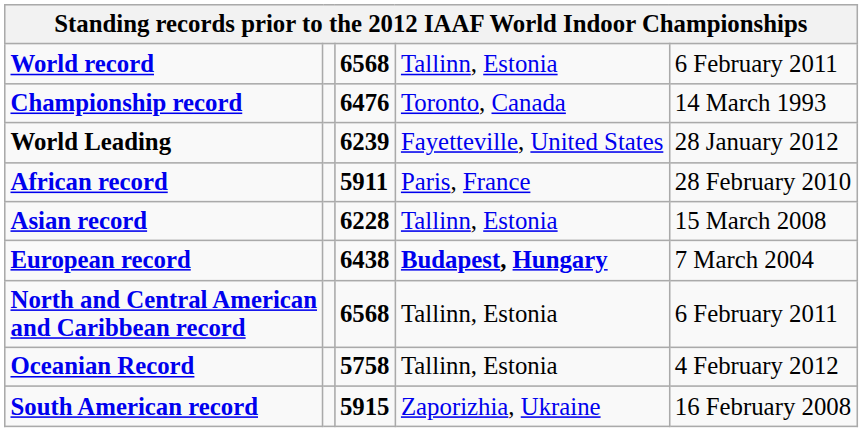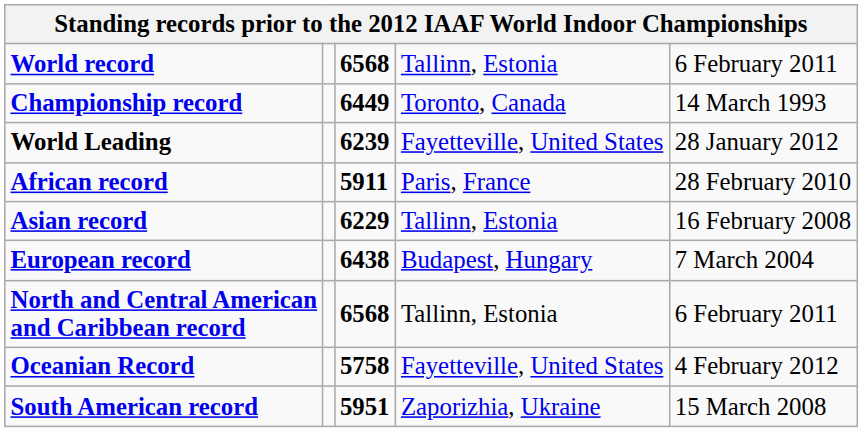 <table class="wikitable">
 <tr>
 <th colspan="5">Standing records prior to the 2012 IAAF World Indoor Championships</th>
 </tr>
 <tr>
 <td><strong><a href='#'>World record</a></strong></td>
 <td></td>
 <td><strong>6568</strong></td>
 <td><a href='#'>Tallinn</a>, <a href='#'>Estonia</a></td>
 <td>6 February 2011</td>
 </tr>
 <tr>
 <td><strong><a href='#'>Championship record</a></strong></td>
 <td></td>
-<td><strong>6476</strong></td>
+<td><strong>6449</strong></td>
 <td><a href='#'>Toronto</a>, <a href='#'>Canada</a></td>
 <td>14 March 1993</td>
 </tr>
 <tr>
 <td><strong>World Leading</strong></td>
 <td></td>
 <td><strong>6239</strong></td>
 <td><a href='#'>Fayetteville</a>, <a href='#'>United States</a></td>
 <td>28 January 2012</td>
 </tr>
 <tr>
 <td><strong><a href='#'>African record</a></strong></td>
 <td></td>
 <td><strong>5911</strong></td>
 <td><a href='#'>Paris</a>, <a href='#'>France</a></td>
 <td>28 February 2010</td>
 </tr>
 <tr>
 <td><strong><a href='#'>Asian record</a></strong></td>
 <td></td>
-<td><strong>6228</strong></td>
+<td><strong>6229</strong></td>
 <td><a href='#'>Tallinn</a>, <a href='#'>Estonia</a></td>
-<td>15 March 2008</td>
+<td>16 February 2008</td>
 </tr>
 <tr>
 <td><strong><a href='#'>European record</a></strong></td>
 <td></td>
 <td><strong>6438</strong></td>
-<td><strong><a href='#'>Budapest</a>, <a href='#'>Hungary</a></strong></td>
+<td><a href='#'>Budapest</a>, <a href='#'>Hungary</a></td>
 <td>7 March 2004</td>
 </tr>
 <tr>
 <td><strong><a href='#'>North and Central American <br>and Caribbean record</a></strong></td>
 <td></td>
 <td><strong>6568</strong></td>
 <td>Tallinn, Estonia</td>
 <td>6 February 2011</td>
 </tr>
 <tr>
 <td><strong><a href='#'>Oceanian Record</a></strong></td>
 <td></td>
 <td><strong>5758</strong></td>
-<td>Tallinn, Estonia</td>
+<td><a href='#'>Fayetteville</a>, <a href='#'>United States</a></td>
 <td>4 February 2012</td>
 </tr>
 <tr>
 <td><strong><a href='#'>South American record</a></strong></td>
 <td></td>
-<td><strong>5915</strong></td>
+<td><strong>5951</strong></td>
 <td><a href='#'>Zaporizhia</a>, <a href='#'>Ukraine</a></td>
-<td>16 February 2008</td>
+<td>15 March 2008</td>
 </tr>
 </table>
